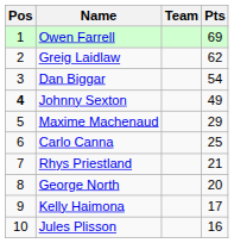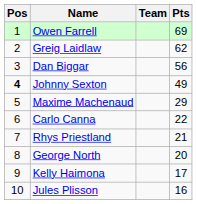 <table class="wikitable" style="text-align:center">
 <tr>
 <th>Pos</th>
 <th>Name</th>
 <th>Team</th>
 <th>Pts</th>
 </tr>
 <tr style="background:#d0ffd0">
 <td>1</td>
 <td align="left"><a href='#'>Owen Farrell</a></td>
 <td align="left"></td>
 <td>69</td>
 </tr>
 <tr>
 <td>2</td>
 <td align="left"><a href='#'>Greig Laidlaw</a></td>
 <td align="left"></td>
 <td>62</td>
 </tr>
 <tr>
 <td>3</td>
 <td align="left"><a href='#'>Dan Biggar</a></td>
 <td align="left"></td>
-<td>54</td>
+<td>56</td>
 </tr>
 <tr>
 <td><strong>4</strong></td>
 <td align="left"><a href='#'>Johnny Sexton</a></td>
 <td align="left"></td>
 <td>49</td>
 </tr>
 <tr>
 <td>5</td>
 <td align="left"><a href='#'>Maxime Machenaud</a></td>
 <td align="left"></td>
 <td>29</td>
 </tr>
 <tr>
 <td>6</td>
 <td align="left"><a href='#'>Carlo Canna</a></td>
 <td align="left"></td>
-<td>25</td>
+<td>22</td>
 </tr>
 <tr>
 <td>7</td>
 <td align="left"><a href='#'>Rhys Priestland</a></td>
 <td align="left"></td>
 <td>21</td>
 </tr>
 <tr>
 <td>8</td>
 <td align="left"><a href='#'>George North</a></td>
 <td align="left"></td>
 <td>20</td>
 </tr>
 <tr>
 <td>9</td>
 <td align="left"><a href='#'>Kelly Haimona</a></td>
 <td align="left"></td>
 <td>17</td>
 </tr>
 <tr>
 <td>10</td>
 <td align="left"><a href='#'>Jules Plisson</a></td>
 <td align="left"></td>
 <td>16</td>
 </tr>
 </table>
